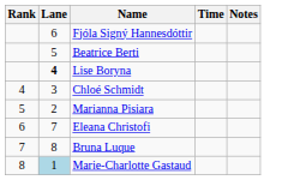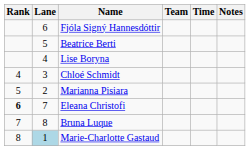 <table class="wikitable sortable" style="text-align:center">
 <tr>
 <th>Rank</th>
 <th>Lane</th>
 <th>Name</th>
+<th>Team</th>
 <th>Time</th>
 <th>Notes</th>
 </tr>
 <tr>
 <td></td>
 <td>6</td>
 <td align="left"><a href='#'>Fjóla Signý Hannesdóttir</a></td>
+<td align=left></td>
 <td></td>
 <td></td>
 </tr>
 <tr>
 <td></td>
 <td>5</td>
 <td align="left"><a href='#'>Beatrice Berti</a></td>
+<td align=left></td>
 <td></td>
 <td></td>
 </tr>
 <tr>
 <td></td>
-<td><strong>4</strong></td>
+<td>4</td>
 <td align="left"><a href='#'>Lise Boryna</a></td>
+<td align=left></td>
 <td></td>
 <td></td>
 </tr>
 <tr>
 <td>4</td>
 <td>3</td>
 <td align="left"><a href='#'>Chloé Schmidt</a></td>
+<td align=left></td>
 <td></td>
 <td></td>
 </tr>
 <tr>
 <td>5</td>
 <td>2</td>
 <td align="left"><a href='#'>Marianna Pisiara</a></td>
+<td align=left></td>
 <td></td>
 <td></td>
 </tr>
 <tr>
-<td>6</td>
+<td><strong>6</strong></td>
 <td>7</td>
 <td align="left"><a href='#'>Eleana Christofi</a></td>
+<td align=left></td>
 <td></td>
 <td></td>
 </tr>
 <tr>
 <td>7</td>
 <td>8</td>
 <td align="left"><a href='#'>Bruna Luque</a></td>
+<td align=left></td>
 <td></td>
 <td></td>
 </tr>
 <tr>
 <td>8</td>
 <td style="background: lightblue;">1</td>
 <td align="left"><a href='#'>Marie-Charlotte Gastaud</a></td>
+<td align=left></td>
 <td></td>
 <td></td>
 </tr>
 </table>
